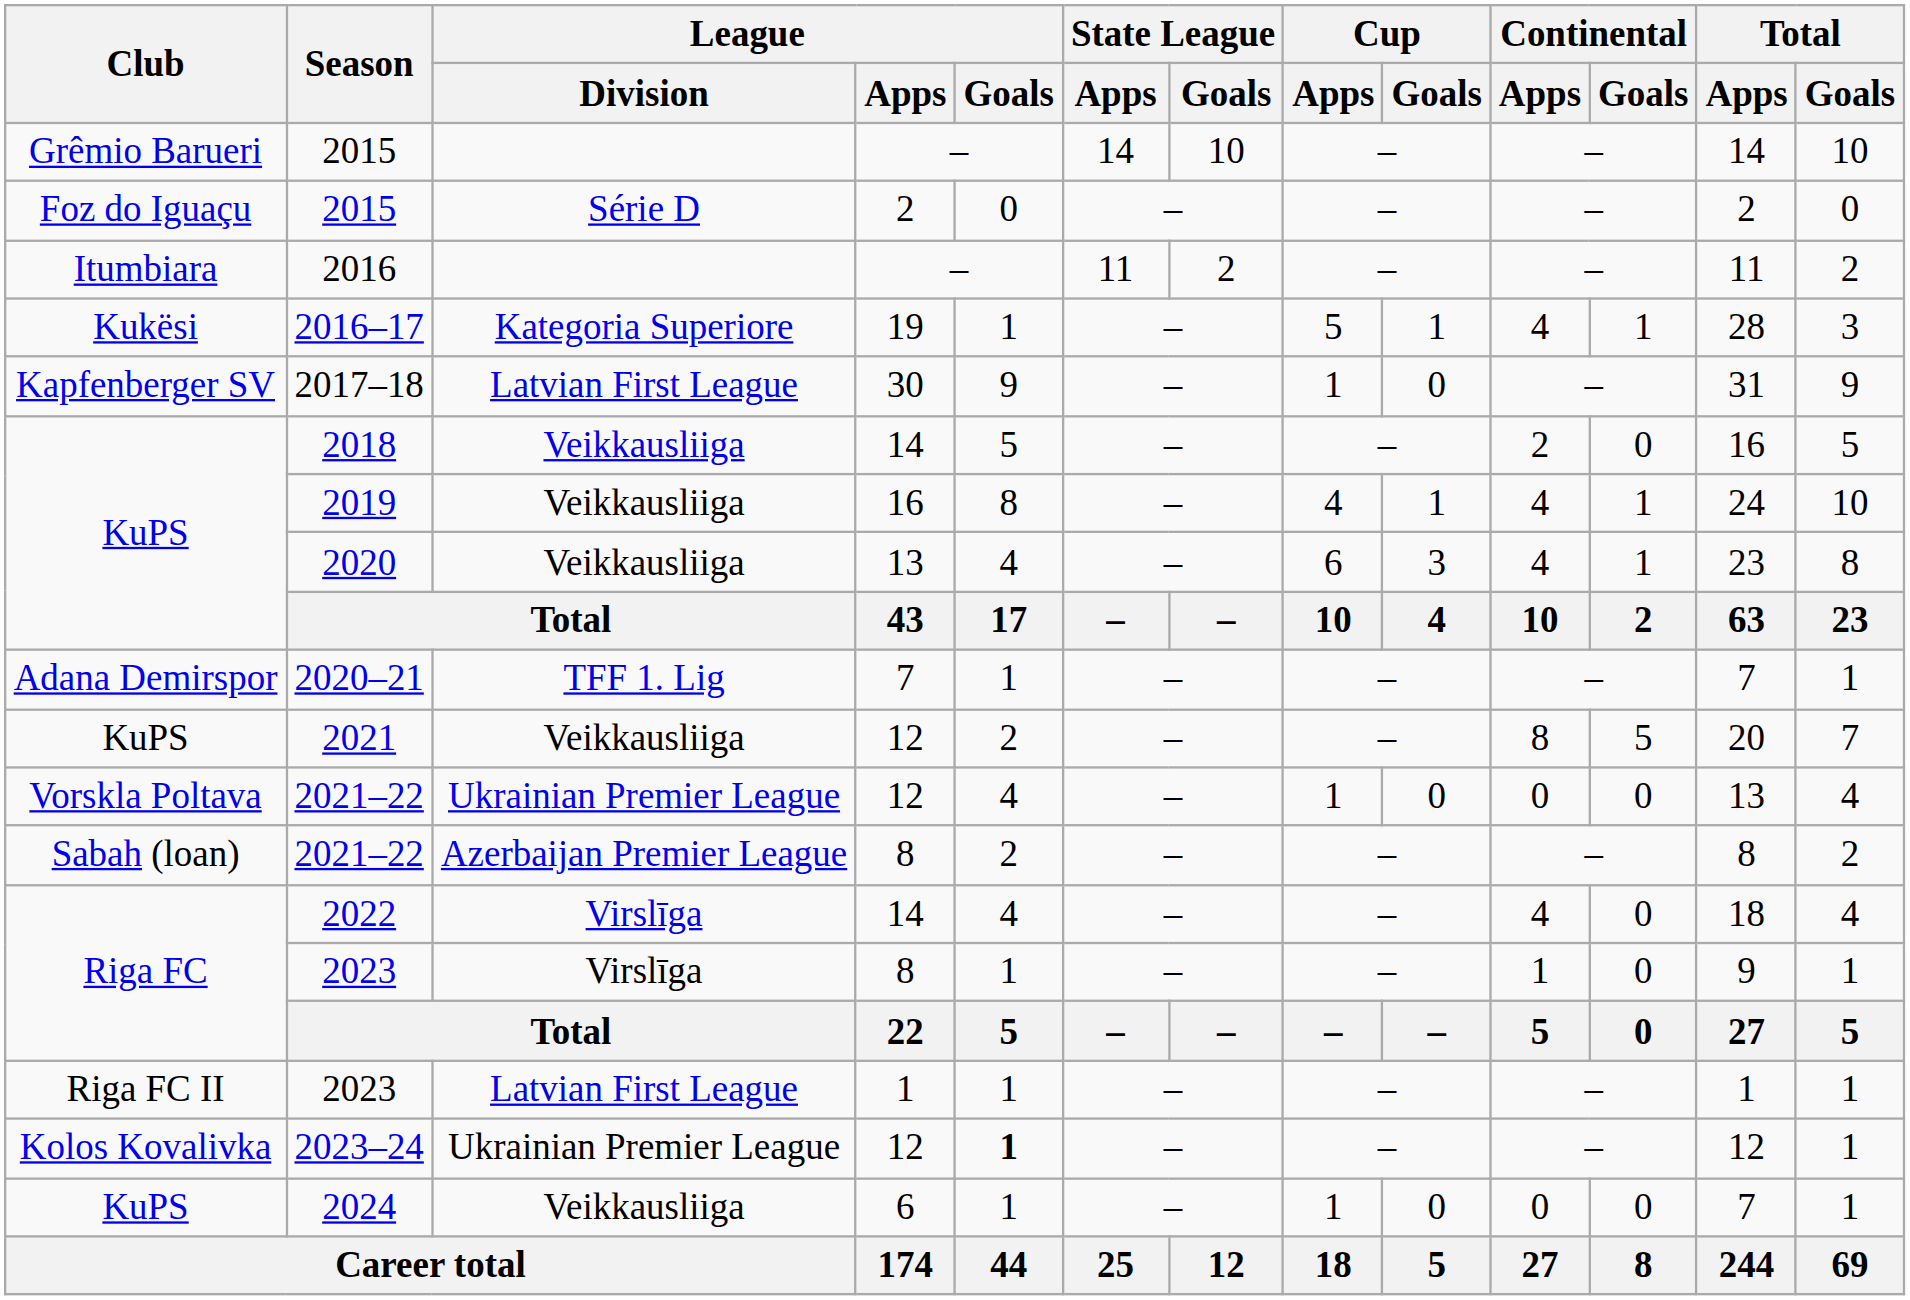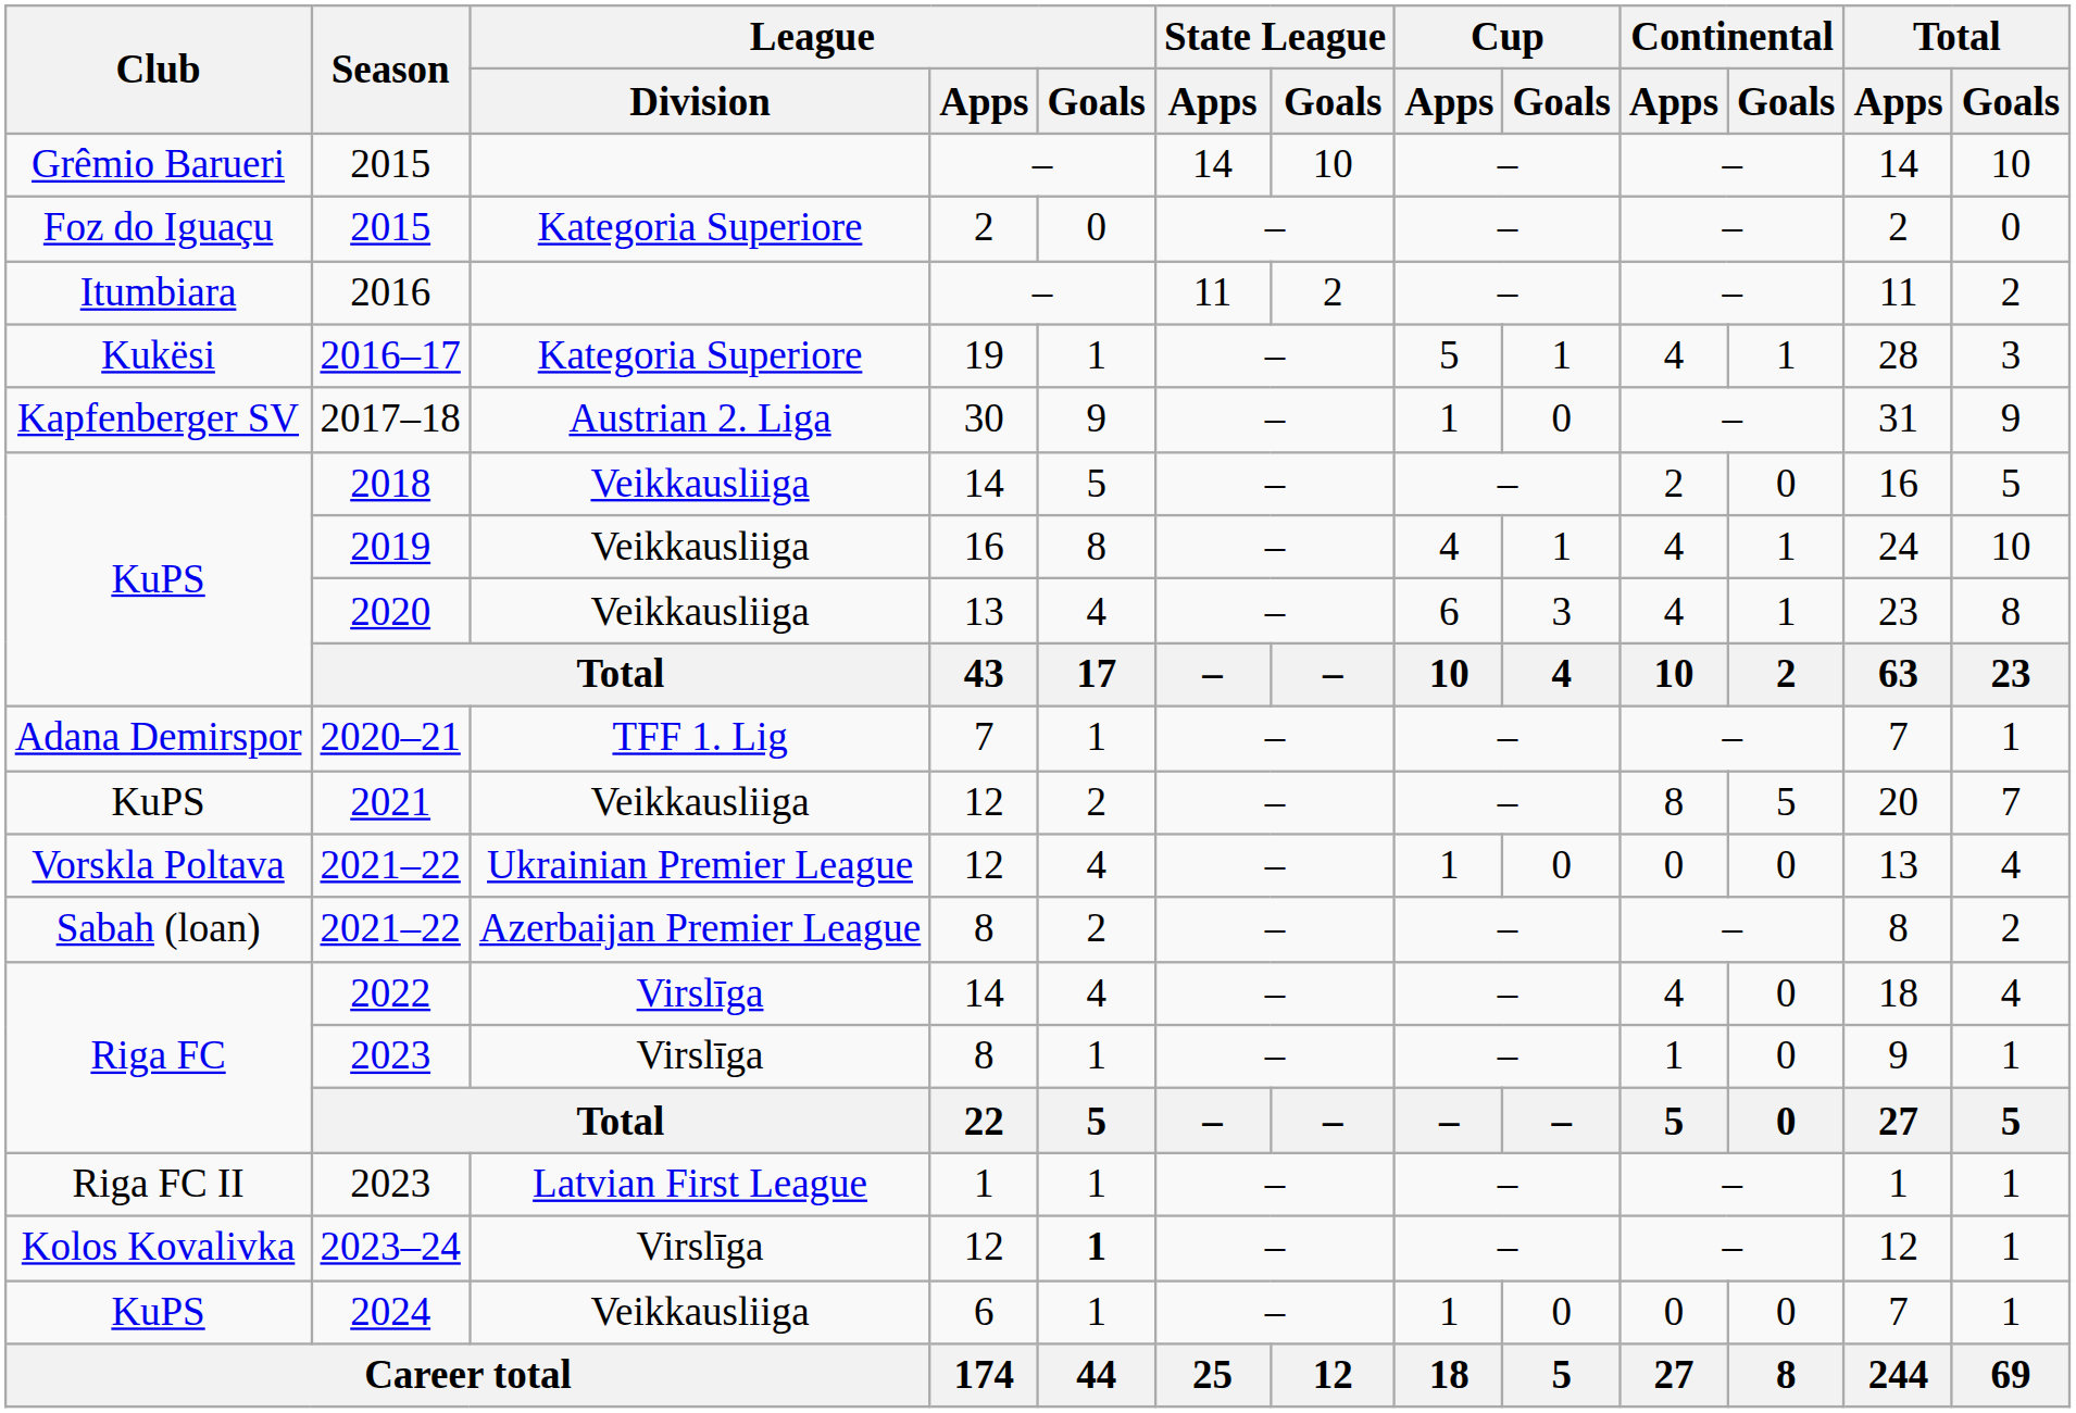 <table class="wikitable" style="text-align:center">
 <tr>
 <th rowspan="2">Club</th>
 <th rowspan="2">Season</th>
 <th colspan="3">League</th>
 <th colspan="2">State League</th>
 <th colspan="2">Cup</th>
 <th colspan="2">Continental</th>
 <th colspan="2">Total</th>
 </tr>
 <tr>
 <th>Division</th>
 <th>Apps</th>
 <th>Goals</th>
 <th>Apps</th>
 <th>Goals</th>
 <th>Apps</th>
 <th>Goals</th>
 <th>Apps</th>
 <th>Goals</th>
 <th>Apps</th>
 <th>Goals</th>
 </tr>
 <tr>
 <td><a href='#'>Grêmio Barueri</a></td>
 <td>2015</td>
 <td></td>
 <td colspan="2">–</td>
 <td>14</td>
 <td>10</td>
 <td colspan="2">–</td>
 <td colspan="2">–</td>
 <td>14</td>
 <td>10</td>
 </tr>
 <tr>
 <td><a href='#'>Foz do Iguaçu</a></td>
 <td><a href='#'>2015</a></td>
-<td><a href='#'>Série D</a></td>
+<td><a href='#'>Kategoria Superiore</a></td>
 <td>2</td>
 <td>0</td>
 <td colspan="2">–</td>
 <td colspan="2">–</td>
 <td colspan="2">–</td>
 <td>2</td>
 <td>0</td>
 </tr>
 <tr>
 <td><a href='#'>Itumbiara</a></td>
 <td>2016</td>
 <td></td>
 <td colspan="2">–</td>
 <td>11</td>
 <td>2</td>
 <td colspan="2">–</td>
 <td colspan="2">–</td>
 <td>11</td>
 <td>2</td>
 </tr>
 <tr>
 <td><a href='#'>Kukësi</a></td>
 <td><a href='#'>2016–17</a></td>
 <td><a href='#'>Kategoria Superiore</a></td>
 <td>19</td>
 <td>1</td>
 <td colspan="2">–</td>
 <td>5</td>
 <td>1</td>
 <td>4</td>
 <td>1</td>
 <td>28</td>
 <td>3</td>
 </tr>
 <tr>
 <td><a href='#'>Kapfenberger SV</a></td>
 <td>2017–18</td>
-<td><a href='#'>Latvian First League</a></td>
+<td><a href='#'>Austrian 2. Liga</a></td>
 <td>30</td>
 <td>9</td>
 <td colspan="2">–</td>
 <td>1</td>
 <td>0</td>
 <td colspan="2">–</td>
 <td>31</td>
 <td>9</td>
 </tr>
 <tr>
 <td rowspan="4"><a href='#'>KuPS</a></td>
 <td><a href='#'>2018</a></td>
 <td><a href='#'>Veikkausliiga</a></td>
 <td>14</td>
 <td>5</td>
 <td colspan="2">–</td>
 <td colspan="2">–</td>
 <td>2</td>
 <td>0</td>
 <td>16</td>
 <td>5</td>
 </tr>
 <tr>
 <td><a href='#'>2019</a></td>
 <td>Veikkausliiga</td>
 <td>16</td>
 <td>8</td>
 <td colspan="2">–</td>
 <td>4</td>
 <td>1</td>
 <td>4</td>
 <td>1</td>
 <td>24</td>
 <td>10</td>
 </tr>
 <tr>
 <td><a href='#'>2020</a></td>
 <td>Veikkausliiga</td>
 <td>13</td>
 <td>4</td>
 <td colspan="2">–</td>
 <td>6</td>
 <td>3</td>
 <td>4</td>
 <td>1</td>
 <td>23</td>
 <td>8</td>
 </tr>
 <tr>
 <th colspan="2">Total</th>
 <th>43</th>
 <th>17</th>
 <th>–</th>
 <th>–</th>
 <th>10</th>
 <th>4</th>
 <th>10</th>
 <th>2</th>
 <th>63</th>
 <th>23</th>
 </tr>
 <tr>
 <td><a href='#'>Adana Demirspor</a></td>
 <td><a href='#'>2020–21</a></td>
 <td><a href='#'>TFF 1. Lig</a></td>
 <td>7</td>
 <td>1</td>
 <td colspan="2">–</td>
 <td colspan="2">–</td>
 <td colspan="2">–</td>
 <td>7</td>
 <td>1</td>
 </tr>
 <tr>
 <td>KuPS</td>
 <td><a href='#'>2021</a></td>
 <td>Veikkausliiga</td>
 <td>12</td>
 <td>2</td>
 <td colspan="2">–</td>
 <td colspan="2">–</td>
 <td>8</td>
 <td>5</td>
 <td>20</td>
 <td>7</td>
 </tr>
 <tr>
 <td><a href='#'>Vorskla Poltava</a></td>
 <td><a href='#'>2021–22</a></td>
 <td><a href='#'>Ukrainian Premier League</a></td>
 <td>12</td>
 <td>4</td>
 <td colspan="2">–</td>
 <td>1</td>
 <td>0</td>
 <td>0</td>
 <td>0</td>
 <td>13</td>
 <td>4</td>
 </tr>
 <tr>
 <td><a href='#'>Sabah</a> (loan)</td>
 <td><a href='#'>2021–22</a></td>
 <td><a href='#'>Azerbaijan Premier League</a></td>
 <td>8</td>
 <td>2</td>
 <td colspan="2">–</td>
 <td colspan="2">–</td>
 <td colspan="2">–</td>
 <td>8</td>
 <td>2</td>
 </tr>
 <tr>
 <td rowspan="3"><a href='#'>Riga FC</a></td>
 <td><a href='#'>2022</a></td>
 <td><a href='#'>Virslīga</a></td>
 <td>14</td>
 <td>4</td>
 <td colspan="2">–</td>
 <td colspan="2">–</td>
 <td>4</td>
 <td>0</td>
 <td>18</td>
 <td>4</td>
 </tr>
 <tr>
 <td><a href='#'>2023</a></td>
 <td>Virslīga</td>
 <td>8</td>
 <td>1</td>
 <td colspan="2">–</td>
 <td colspan="2">–</td>
 <td>1</td>
 <td>0</td>
 <td>9</td>
 <td>1</td>
 </tr>
 <tr>
 <th colspan="2">Total</th>
 <th>22</th>
 <th>5</th>
 <th>–</th>
 <th>–</th>
 <th>–</th>
 <th>–</th>
 <th>5</th>
 <th>0</th>
 <th>27</th>
 <th>5</th>
 </tr>
 <tr>
 <td>Riga FC II</td>
 <td>2023</td>
 <td><a href='#'>Latvian First League</a></td>
 <td>1</td>
 <td>1</td>
 <td colspan="2">–</td>
 <td colspan="2">–</td>
 <td colspan="2">–</td>
 <td>1</td>
 <td>1</td>
 </tr>
 <tr>
 <td><a href='#'>Kolos Kovalivka</a></td>
 <td><a href='#'>2023–24</a></td>
-<td>Ukrainian Premier League</td>
+<td>Virslīga</td>
 <td>12</td>
 <td><strong>1</strong></td>
 <td colspan="2">–</td>
 <td colspan="2">–</td>
 <td colspan="2">–</td>
 <td>12</td>
 <td>1</td>
 </tr>
 <tr>
 <td><a href='#'>KuPS</a></td>
 <td><a href='#'>2024</a></td>
 <td>Veikkausliiga</td>
 <td>6</td>
 <td>1</td>
 <td colspan=2>–</td>
 <td>1</td>
 <td>0</td>
 <td>0</td>
 <td>0</td>
 <td>7</td>
 <td>1</td>
 </tr>
 <tr>
 <th colspan="3">Career total</th>
 <th>174</th>
 <th>44</th>
 <th>25</th>
 <th>12</th>
 <th>18</th>
 <th>5</th>
 <th>27</th>
 <th>8</th>
 <th>244</th>
 <th>69</th>
 </tr>
 </table>
